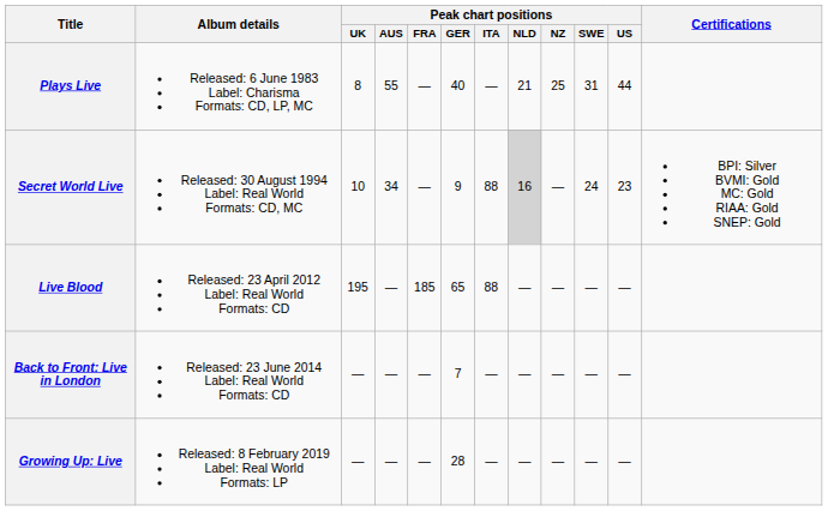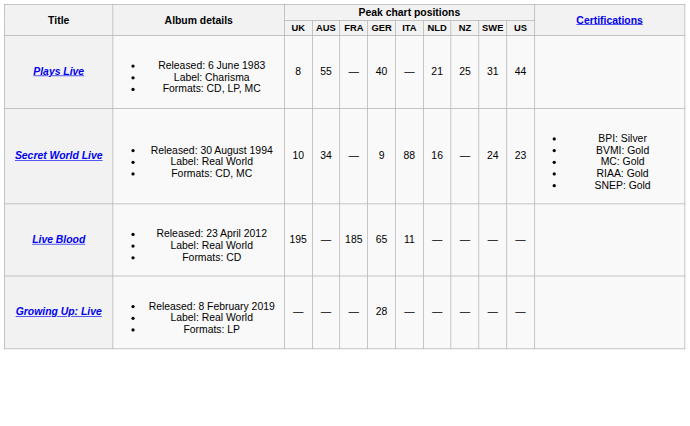 <table class="wikitable plainrowheaders" style="text-align:center;" border="1">
 <tr>
 <th scope="col" rowspan="2" style="width:10em;">Title</th>
 <th scope="col" rowspan="2" style="width:16em;">Album details</th>
 <th scope="col" colspan="9">Peak chart positions</th>
 <th scope="col" rowspan="2" style="width:14em;"><a href='#'>Certifications</a></th>
 </tr>
 <tr>
 <th scope="col" style="width:2.5em; font-size:90%;">UK<br></th>
 <th scope="col" style="width:2.5em; font-size:90%;">AUS<br></th>
 <th scope="col" style="width:2.5em; font-size:90%;">FRA<br></th>
 <th scope="col" style="width:2.5em; font-size:90%;">GER<br></th>
 <th scope="col" style="width:2.5em; font-size:90%;">ITA<br></th>
 <th scope="col" style="width:2.5em; font-size:90%;">NLD<br></th>
 <th scope="col" style="width:2.5em; font-size:90%;">NZ<br></th>
 <th scope="col" style="width:2.5em; font-size:90%;">SWE<br></th>
 <th scope="col" style="width:2.5em; font-size:90%;">US<br></th>
 </tr>
 <tr>
 <th scope="row"><em><a href='#'>Plays Live</a></em></th>
 <td><br><ul><li>Released: 6 June 1983</li><li>Label: Charisma</li><li>Formats: CD, LP, MC</li></ul></td>
 <td>8</td>
 <td>55</td>
 <td>—</td>
 <td>40</td>
 <td>—</td>
 <td>21</td>
 <td>25</td>
 <td>31</td>
 <td>44</td>
 <td></td>
 </tr>
 <tr>
 <th scope="row"><em><a href='#'>Secret World Live</a></em></th>
 <td><br><ul><li>Released: 30 August 1994</li><li>Label: Real World</li><li>Formats: CD, MC</li></ul></td>
 <td>10</td>
 <td>34</td>
 <td>—</td>
 <td>9</td>
 <td>88</td>
-<td style="background: lightgrey;">16</td>
+<td>16</td>
 <td>—</td>
 <td>24</td>
 <td>23</td>
 <td><br><ul><li>BPI: Silver</li><li>BVMI: Gold</li><li>MC: Gold</li><li>RIAA: Gold</li><li>SNEP: Gold</li></ul></td>
 </tr>
 <tr>
 <th scope="row"><em><a href='#'>Live Blood</a></em></th>
 <td><br><ul><li>Released: 23 April 2012</li><li>Label: Real World</li><li>Formats: CD</li></ul></td>
 <td>195</td>
 <td>—</td>
 <td>185</td>
 <td>65</td>
-<td>88</td>
-<td>—</td>
-<td>—</td>
-<td>—</td>
-<td>—</td>
-<td></td>
-</tr>
-<tr>
-<th scope="row"><em><a href='#'>Back to Front: Live in London</a></em></th>
-<td><br><ul><li>Released: 23 June 2014</li><li>Label: Real World</li><li>Formats: CD</li></ul></td>
-<td>—</td>
-<td>—</td>
-<td>—</td>
-<td>7</td>
-<td>—</td>
+<td>11</td>
 <td>—</td>
 <td>—</td>
 <td>—</td>
 <td>—</td>
 <td></td>
 </tr>
 <tr>
 <th scope="row"><em><a href='#'>Growing Up: Live</a></em></th>
 <td><br><ul><li>Released: 8 February 2019</li><li>Label: Real World</li><li>Formats: LP</li></ul></td>
 <td>—</td>
 <td>—</td>
 <td>—</td>
 <td>28</td>
 <td>—</td>
 <td>—</td>
 <td>—</td>
 <td>—</td>
 <td>—</td>
 <td></td>
 </tr>
 </table>
